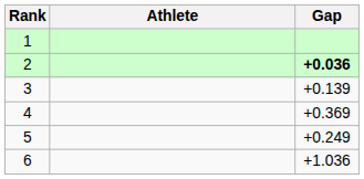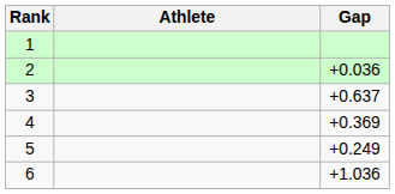 <table class=wikitable style="text-align:center">
 <tr>
 <th width=40>Rank</th>
 <th width=250>Athlete</th>
 <th width=60>Gap</th>
 </tr>
 <tr bgcolor="ccffcc">
 <td>1</td>
 <td align=left></td>
 <td></td>
 </tr>
 <tr bgcolor="ccffcc">
 <td>2</td>
 <td align=left></td>
-<td><strong>+0.036</strong></td>
+<td>+0.036</td>
 </tr>
 <tr>
 <td>3</td>
 <td align=left></td>
-<td>+0.139</td>
+<td>+0.637</td>
 </tr>
 <tr>
 <td>4</td>
 <td align=left></td>
 <td>+0.369</td>
 </tr>
 <tr>
 <td>5</td>
 <td align=left></td>
 <td>+0.249</td>
 </tr>
 <tr>
 <td>6</td>
 <td align=left></td>
 <td>+1.036</td>
 </tr>
 </table>
